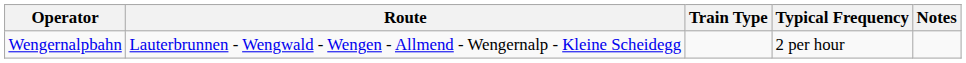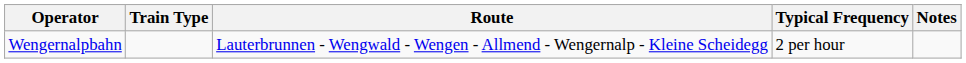 <table class="wikitable vatop">
 <tr>
 <th>Operator</th>
+<th>Train Type</th>
 <th>Route</th>
-<th>Train Type</th>
 <th>Typical Frequency</th>
 <th>Notes</th>
 </tr>
 <tr>
 <td><a href='#'>Wengernalpbahn</a></td>
+<td></td>
 <td><a href='#'>Lauterbrunnen</a> - <a href='#'>Wengwald</a> - <a href='#'>Wengen</a> - <a href='#'>Allmend</a> - Wengernalp - <a href='#'>Kleine Scheidegg</a></td>
-<td></td>
 <td>2 per hour</td>
 <td></td>
 </tr>
 </table>
